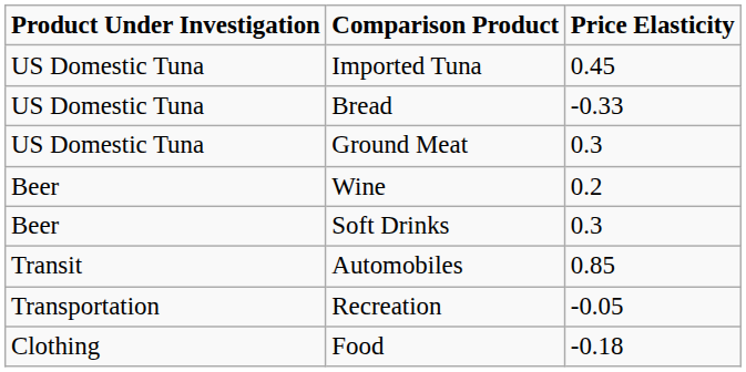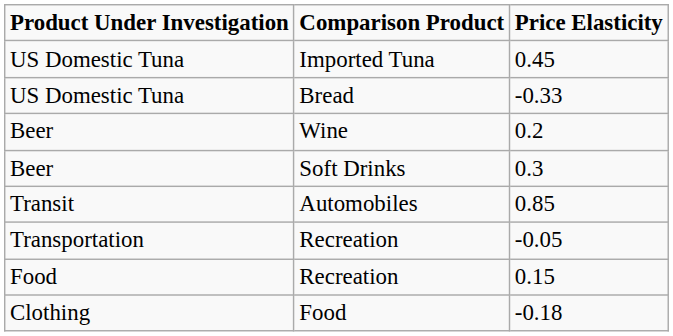 <table class="wikitable">
 <tr>
 <td><strong>Product Under Investigation</strong></td>
 <td><strong>Comparison Product</strong></td>
 <td><strong>Price Elasticity</strong></td>
 </tr>
 <tr>
 <td>US Domestic Tuna</td>
 <td>Imported Tuna</td>
 <td>0.45</td>
 </tr>
 <tr>
 <td>US Domestic Tuna</td>
 <td>Bread</td>
 <td>-0.33</td>
-</tr>
-<tr>
-<td>US Domestic Tuna</td>
-<td>Ground Meat</td>
-<td>0.3</td>
 </tr>
 <tr>
 <td>Beer</td>
 <td>Wine</td>
 <td>0.2</td>
 </tr>
 <tr>
 <td>Beer</td>
 <td>Soft Drinks</td>
 <td>0.3</td>
 </tr>
 <tr>
 <td>Transit</td>
 <td>Automobiles</td>
 <td>0.85</td>
 </tr>
 <tr>
 <td>Transportation</td>
 <td>Recreation</td>
 <td>-0.05</td>
 </tr>
 <tr>
+<td>Food</td>
+<td>Recreation</td>
+<td>0.15</td>
+</tr>
+<tr>
 <td>Clothing</td>
 <td>Food</td>
 <td>-0.18</td>
 </tr>
 </table>
